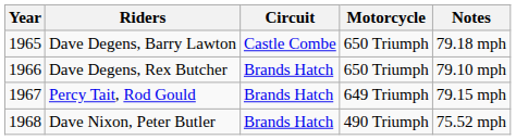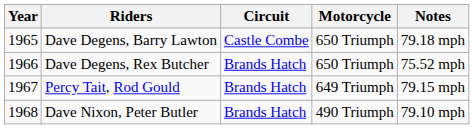 <table class="wikitable">
 <tr>
 <th>Year</th>
 <th>Riders</th>
 <th>Circuit</th>
 <th>Motorcycle</th>
 <th>Notes</th>
 </tr>
 <tr>
 <td>1965</td>
 <td>Dave Degens, Barry Lawton</td>
 <td><a href='#'>Castle Combe</a></td>
 <td>650 Triumph</td>
 <td>79.18 mph</td>
 </tr>
 <tr>
 <td>1966</td>
 <td>Dave Degens, Rex Butcher</td>
 <td><a href='#'>Brands Hatch</a></td>
 <td>650 Triumph</td>
-<td>79.10 mph</td>
+<td>75.52 mph</td>
 </tr>
 <tr>
 <td>1967</td>
 <td><a href='#'>Percy Tait</a>, <a href='#'>Rod Gould</a></td>
 <td><a href='#'>Brands Hatch</a></td>
 <td>649 Triumph</td>
 <td>79.15 mph</td>
 </tr>
 <tr>
 <td>1968</td>
 <td>Dave Nixon, Peter Butler</td>
 <td><a href='#'>Brands Hatch</a></td>
 <td>490 Triumph</td>
-<td>75.52 mph</td>
+<td>79.10 mph</td>
 </tr>
 </table>
